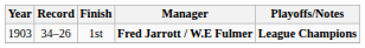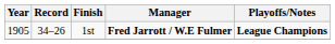 <table class="wikitable" style="text-align:center">
 <tr>
 <th>Year</th>
 <th>Record</th>
 <th>Finish</th>
 <th>Manager</th>
 <th>Playoffs/Notes</th>
 </tr>
 <tr>
-<td>1903</td>
+<td>1905</td>
 <td>34–26</td>
 <td>1st</td>
 <td><strong>Fred Jarrott / W.E Fulmer</strong></td>
 <td><strong>League Champions</strong></td>
 </tr>
 <tr>
 </tr>
 </table>
